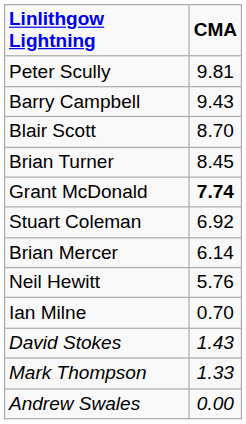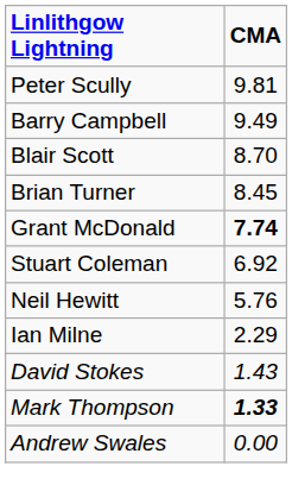 <table class=wikitable width="200">
 <tr>
 <td><strong><a href='#'>Linlithgow Lightning</a></strong></td>
 <td align="center"><strong>CMA</strong></td>
 </tr>
 <tr>
 <td>Peter Scully</td>
 <td align="center">9.81</td>
 </tr>
 <tr>
 <td>Barry Campbell</td>
-<td align="center">9.43</td>
+<td align="center">9.49</td>
 </tr>
 <tr>
 <td>Blair Scott</td>
 <td align="center">8.70</td>
 </tr>
 <tr>
 <td>Brian Turner</td>
 <td align="center">8.45</td>
 </tr>
 <tr>
 <td>Grant McDonald</td>
 <td align="center"><strong>7.74</strong></td>
 </tr>
 <tr>
 <td>Stuart Coleman</td>
 <td align="center">6.92</td>
 </tr>
 <tr>
-<td>Brian Mercer</td>
-<td align="center">6.14</td>
-</tr>
-<tr>
 <td>Neil Hewitt</td>
 <td align="center">5.76</td>
 </tr>
 <tr>
 <td>Ian Milne</td>
-<td align="center">0.70</td>
+<td align="center">2.29</td>
 </tr>
 <tr>
 <td><em>David Stokes</em></td>
 <td align="center"><em>1.43</em></td>
 </tr>
 <tr>
 <td><em>Mark Thompson</em></td>
-<td align="center"><em>1.33</em></td>
+<td align="center"><strong><em>1.33</em></strong></td>
 </tr>
 <tr>
 <td><em>Andrew Swales</em></td>
 <td align="center"><em>0.00</em></td>
 </tr>
 </table>
